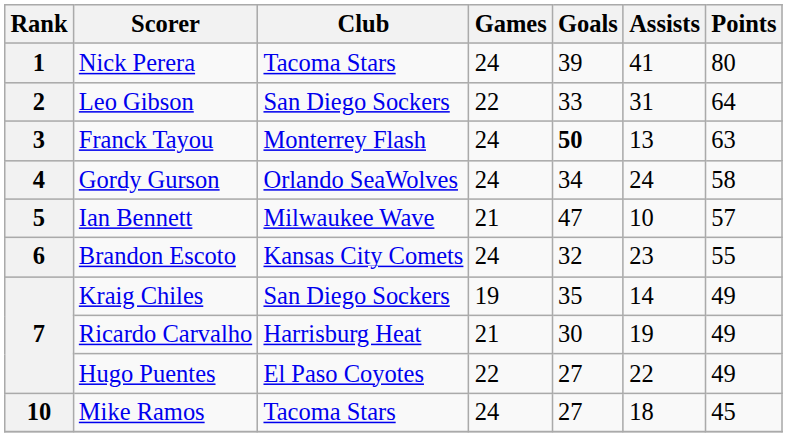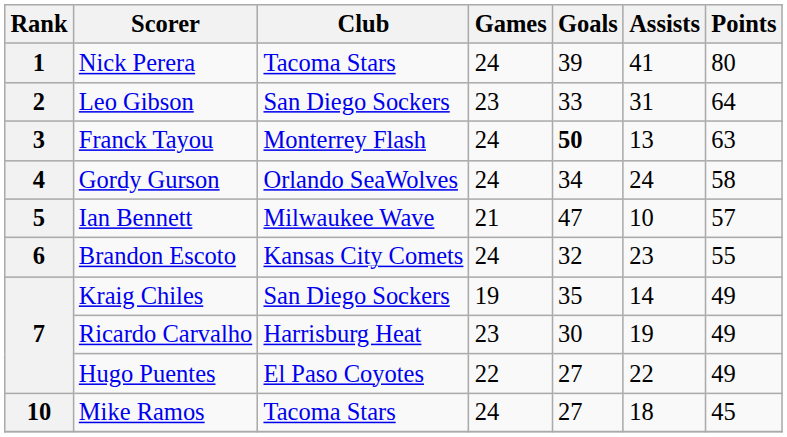 <table class="wikitable">
 <tr>
 <th>Rank</th>
 <th>Scorer</th>
 <th>Club</th>
 <th>Games</th>
 <th>Goals</th>
 <th>Assists</th>
 <th>Points</th>
 </tr>
 <tr>
 <th>1</th>
 <td><a href='#'>Nick Perera</a></td>
 <td><a href='#'>Tacoma Stars</a></td>
 <td>24</td>
 <td>39</td>
 <td>41</td>
 <td>80</td>
 </tr>
 <tr>
 <th>2</th>
 <td><a href='#'>Leo Gibson</a></td>
 <td><a href='#'>San Diego Sockers</a></td>
-<td>22</td>
+<td>23</td>
 <td>33</td>
 <td>31</td>
 <td>64</td>
 </tr>
 <tr>
 <th>3</th>
 <td><a href='#'>Franck Tayou</a></td>
 <td><a href='#'>Monterrey Flash</a></td>
 <td>24</td>
 <td><strong>50</strong></td>
 <td>13</td>
 <td>63</td>
 </tr>
 <tr>
 <th>4</th>
 <td><a href='#'>Gordy Gurson</a></td>
 <td><a href='#'>Orlando SeaWolves</a></td>
 <td>24</td>
 <td>34</td>
 <td>24</td>
 <td>58</td>
 </tr>
 <tr>
 <th>5</th>
 <td><a href='#'>Ian Bennett</a></td>
 <td><a href='#'>Milwaukee Wave</a></td>
 <td>21</td>
 <td>47</td>
 <td>10</td>
 <td>57</td>
 </tr>
 <tr>
 <th>6</th>
 <td><a href='#'>Brandon Escoto</a></td>
 <td><a href='#'>Kansas City Comets</a></td>
 <td>24</td>
 <td>32</td>
 <td>23</td>
 <td>55</td>
 </tr>
 <tr>
 <th rowspan=3>7</th>
 <td><a href='#'>Kraig Chiles</a></td>
 <td><a href='#'>San Diego Sockers</a></td>
 <td>19</td>
 <td>35</td>
 <td>14</td>
 <td>49</td>
 </tr>
 <tr>
 <td><a href='#'>Ricardo Carvalho</a></td>
 <td><a href='#'>Harrisburg Heat</a></td>
-<td>21</td>
+<td>23</td>
 <td>30</td>
 <td>19</td>
 <td>49</td>
 </tr>
 <tr>
 <td><a href='#'>Hugo Puentes</a></td>
 <td><a href='#'>El Paso Coyotes</a></td>
 <td>22</td>
 <td>27</td>
 <td>22</td>
 <td>49</td>
 </tr>
 <tr>
 <th>10</th>
 <td><a href='#'>Mike Ramos</a></td>
 <td><a href='#'>Tacoma Stars</a></td>
 <td>24</td>
 <td>27</td>
 <td>18</td>
 <td>45</td>
 </tr>
 <tr>
 </tr>
 </table>
